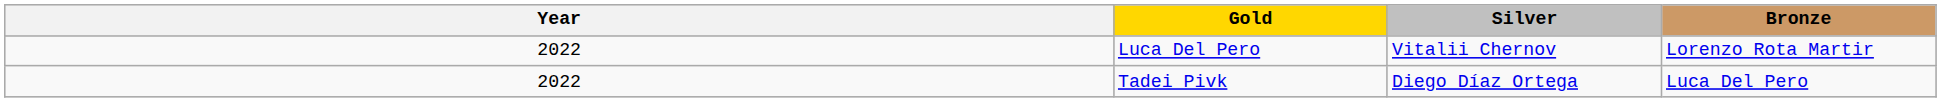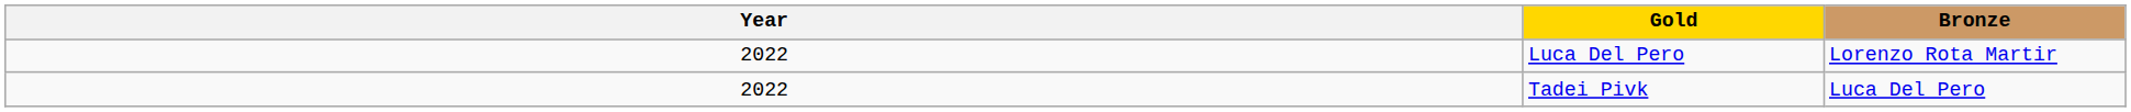 <table class="wikitable" style="width:98%; font-size:90%">
 <tr>
 <th>Year</th>
 <th style="width:170px; background:gold">Gold</th>
-<th style="width:170px; background:silver">Silver</th>
 <th style="width:170px; background:#cc9966">Bronze</th>
 </tr>
 <tr>
 <td align=center>2022</td>
 <td> <a href='#'>Luca Del Pero</a></td>
-<td> <a href='#'>Vitalii Chernov</a></td>
 <td> <a href='#'>Lorenzo Rota Martir</a></td>
 </tr>
 <tr>
 <td align=center>2022</td>
 <td> <a href='#'>Tadei Pivk</a></td>
-<td> <a href='#'>Diego Díaz Ortega</a></td>
 <td> <a href='#'>Luca Del Pero</a></td>
 </tr>
 </table>
